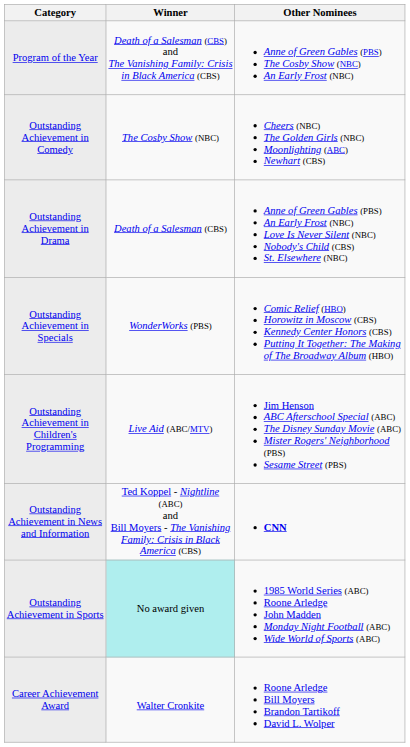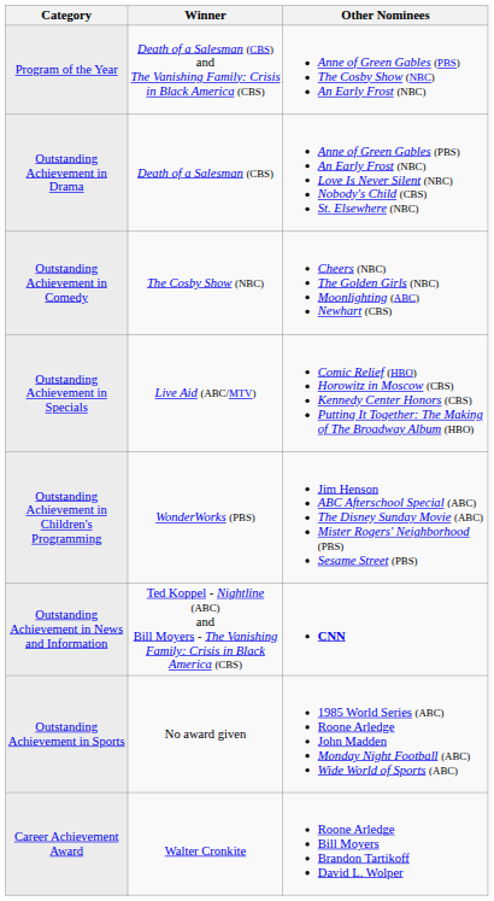 <table class="wikitable">
 <tr>
 <th width="250">Category</th>
 <th width="363">Winner</th>
 <th width="458">Other Nominees</th>
 </tr>
 <tr>
 <td align="center" style="background: #ececec; color: grey; vertical-align: middle; text-align: center;" class="table-na"><a href='#'>Program of the Year</a></td>
 <td align="center"><em><a href='#'>Death of a Salesman</a></em> <small>(<a href='#'>CBS</a>)</small><br>and<br><em><a href='#'>The Vanishing Family: Crisis in Black America</a></em> <small>(CBS)</small></td>
 <td><br><ul><li><em><a href='#'>Anne of Green Gables</a></em> <small>(<a href='#'>PBS</a>)</small></li><li><em><a href='#'>The Cosby Show</a></em> <small>(<a href='#'>NBC</a>)</small></li><li><em><a href='#'>An Early Frost</a></em> <small>(NBC)</small></li></ul></td>
 </tr>
 <tr>
+<td align="center" style="background: #ececec; color: grey; vertical-align: middle; text-align: center;" class="table-na"><a href='#'>Outstanding Achievement in Drama</a></td>
+<td align="center"><em><a href='#'>Death of a Salesman</a></em> <small>(CBS)</small></td>
+<td><br><ul><li><em><a href='#'>Anne of Green Gables</a></em> <small>(PBS)</small></li><li><em><a href='#'>An Early Frost</a></em> <small>(NBC)</small></li><li><em><a href='#'>Love Is Never Silent</a></em> <small>(NBC)</small></li><li><em><a href='#'>Nobody's Child</a></em> <small>(CBS)</small></li><li><em><a href='#'>St. Elsewhere</a></em> <small>(NBC)</small></li></ul></td>
+</tr>
+<tr>
 <td align="center" style="background: #ececec; color: grey; vertical-align: middle; text-align: center;" class="table-na"><a href='#'>Outstanding Achievement in Comedy</a></td>
 <td align="center"><em><a href='#'>The Cosby Show</a></em> <small>(NBC)</small></td>
 <td><br><ul><li><em><a href='#'>Cheers</a></em> <small>(NBC)</small></li><li><em><a href='#'>The Golden Girls</a></em> <small>(NBC)</small></li><li><em><a href='#'>Moonlighting</a></em> <small>(<a href='#'>ABC</a>)</small></li><li><em><a href='#'>Newhart</a></em> <small>(CBS)</small></li></ul></td>
 </tr>
 <tr>
-<td align="center" style="background: #ececec; color: grey; vertical-align: middle; text-align: center;" class="table-na"><a href='#'>Outstanding Achievement in Drama</a></td>
-<td align="center"><em><a href='#'>Death of a Salesman</a></em> <small>(CBS)</small></td>
-<td><br><ul><li><em><a href='#'>Anne of Green Gables</a></em> <small>(PBS)</small></li><li><em><a href='#'>An Early Frost</a></em> <small>(NBC)</small></li><li><em><a href='#'>Love Is Never Silent</a></em> <small>(NBC)</small></li><li><em><a href='#'>Nobody's Child</a></em> <small>(CBS)</small></li><li><em><a href='#'>St. Elsewhere</a></em> <small>(NBC)</small></li></ul></td>
-</tr>
-<tr>
 <td align="center" style="background: #ececec; color: grey; vertical-align: middle; text-align: center;" class="table-na"><a href='#'>Outstanding Achievement in Specials</a></td>
-<td align="center"><em><a href='#'>WonderWorks</a></em> <small>(PBS)</small></td>
+<td align="center"><em><a href='#'>Live Aid</a></em> <small>(ABC/<a href='#'>MTV</a>)</small></td>
 <td><br><ul><li><em><a href='#'>Comic Relief</a></em> <small>(<a href='#'>HBO</a>)</small></li><li><em><a href='#'>Horowitz in Moscow</a></em> <small>(CBS)</small></li><li><em><a href='#'>Kennedy Center Honors</a></em> <small>(CBS)</small></li><li><em><a href='#'>Putting It Together: The Making of The Broadway Album</a></em> <small>(HBO)</small></li></ul></td>
 </tr>
 <tr>
 <td align="center" style="background: #ececec; color: grey; vertical-align: middle; text-align: center;" class="table-na"><a href='#'>Outstanding Achievement in Children's Programming</a></td>
-<td align="center"><em><a href='#'>Live Aid</a></em> <small>(ABC/<a href='#'>MTV</a>)</small></td>
+<td align="center"><em><a href='#'>WonderWorks</a></em> <small>(PBS)</small></td>
 <td><br><ul><li><a href='#'>Jim Henson</a></li><li><em><a href='#'>ABC Afterschool Special</a></em> <small>(ABC)</small></li><li><em><a href='#'>The Disney Sunday Movie</a></em> <small>(ABC)</small></li><li><em><a href='#'>Mister Rogers' Neighborhood</a></em> <small>(PBS)</small></li><li><em><a href='#'>Sesame Street</a></em> <small>(PBS)</small></li></ul></td>
 </tr>
 <tr>
 <td align="center" style="background: #ececec; color: grey; vertical-align: middle; text-align: center;" class="table-na"><a href='#'>Outstanding Achievement in News and Information</a></td>
 <td align="center"><a href='#'>Ted Koppel</a> - <em><a href='#'>Nightline</a></em> <small>(ABC)</small><br>and<br><a href='#'>Bill Moyers</a> - <em><a href='#'>The Vanishing Family: Crisis in Black America</a></em> <small>(CBS)</small></td>
 <td><strong><br><ul><li><a href='#'>CNN</a></li></ul></strong></td>
 </tr>
 <tr>
 <td align="center" style="background: #ececec; color: grey; vertical-align: middle; text-align: center;" class="table-na"><a href='#'>Outstanding Achievement in Sports</a></td>
-<td align="center" style="background: paleturquoise;">No award given</td>
+<td align="center">No award given</td>
 <td><br><ul><li><a href='#'>1985 World Series</a> <small>(ABC)</small></li><li><a href='#'>Roone Arledge</a></li><li><a href='#'>John Madden</a></li><li><em><a href='#'>Monday Night Football</a></em> <small>(ABC)</small></li><li><em><a href='#'>Wide World of Sports</a></em> <small>(ABC)</small></li></ul></td>
 </tr>
 <tr>
 <td align="center" style="background: #ececec; color: grey; vertical-align: middle; text-align: center;" class="table-na"><a href='#'>Career Achievement Award</a></td>
 <td align="center"><br><a href='#'>Walter Cronkite</a></td>
 <td><br><ul><li><a href='#'>Roone Arledge</a></li><li><a href='#'>Bill Moyers</a></li><li><a href='#'>Brandon Tartikoff</a></li><li><a href='#'>David L. Wolper</a></li></ul></td>
 </tr>
 </table>
